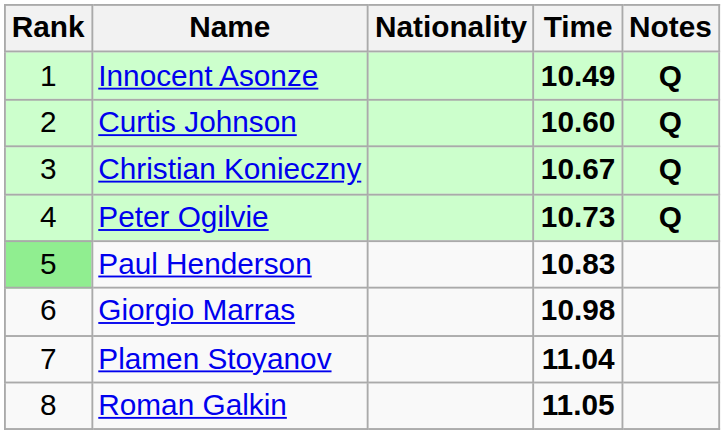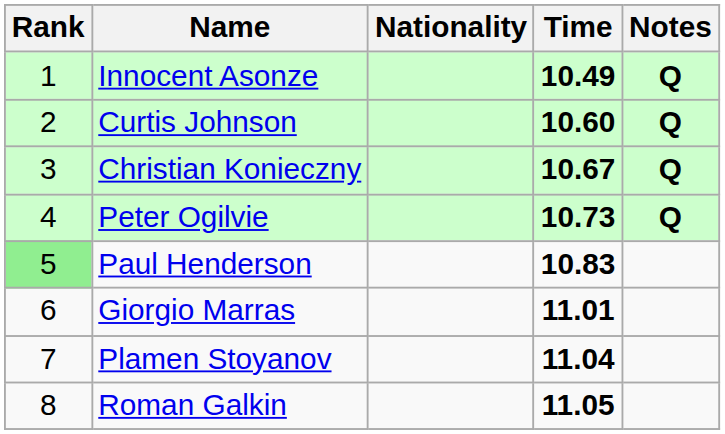 <table class="wikitable sortable" style="text-align:center">
 <tr>
 <th>Rank</th>
 <th>Name</th>
 <th>Nationality</th>
 <th>Time</th>
 <th>Notes</th>
 </tr>
 <tr bgcolor=ccffcc>
 <td>1</td>
 <td align=left><a href='#'>Innocent Asonze</a></td>
 <td align=left></td>
 <td><strong>10.49</strong></td>
 <td><strong>Q</strong></td>
 </tr>
 <tr bgcolor=ccffcc>
 <td>2</td>
 <td align=left><a href='#'>Curtis Johnson</a></td>
 <td align=left></td>
 <td><strong>10.60</strong></td>
 <td><strong>Q</strong></td>
 </tr>
 <tr bgcolor=ccffcc>
 <td>3</td>
 <td align=left><a href='#'>Christian Konieczny</a></td>
 <td align=left></td>
 <td><strong>10.67</strong></td>
 <td><strong>Q</strong></td>
 </tr>
 <tr bgcolor=ccffcc>
 <td>4</td>
 <td align=left><a href='#'>Peter Ogilvie</a></td>
 <td align=left></td>
 <td><strong>10.73</strong></td>
 <td><strong>Q</strong></td>
 </tr>
 <tr>
 <td style="background: lightgreen;">5</td>
 <td align=left><a href='#'>Paul Henderson</a></td>
 <td align=left></td>
 <td><strong>10.83</strong></td>
 <td></td>
 </tr>
 <tr>
 <td>6</td>
 <td align=left><a href='#'>Giorgio Marras</a></td>
 <td align=left></td>
-<td><strong>10.98</strong></td>
+<td><strong>11.01</strong></td>
 <td></td>
 </tr>
 <tr>
 <td>7</td>
 <td align=left><a href='#'>Plamen Stoyanov</a></td>
 <td align=left></td>
 <td><strong>11.04</strong></td>
 <td></td>
 </tr>
 <tr>
 <td>8</td>
 <td align=left><a href='#'>Roman Galkin</a></td>
 <td align=left></td>
 <td><strong>11.05</strong></td>
 <td></td>
 </tr>
 </table>
